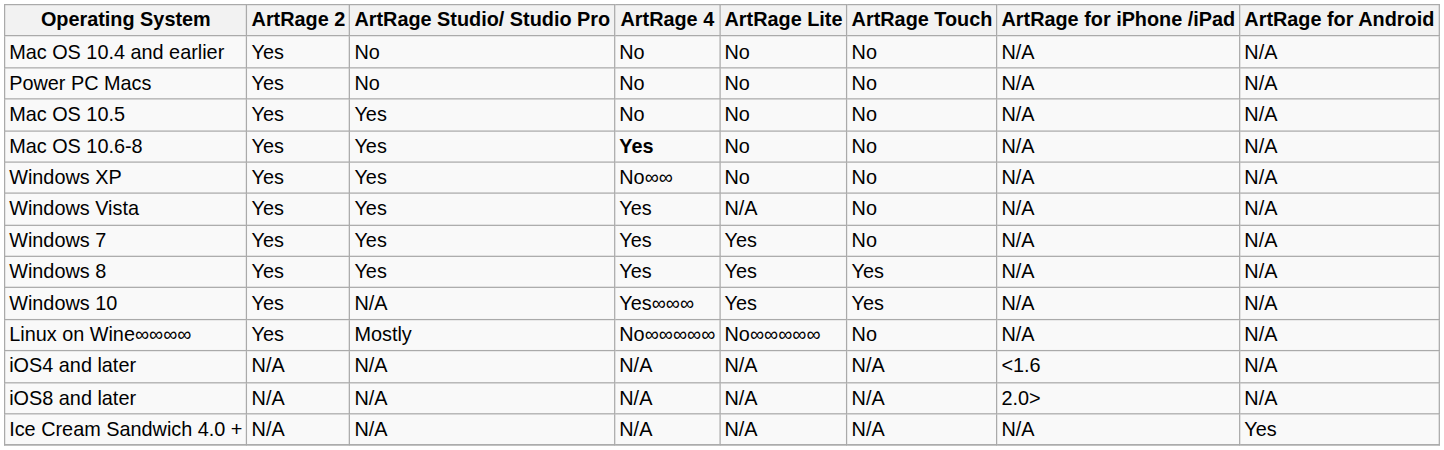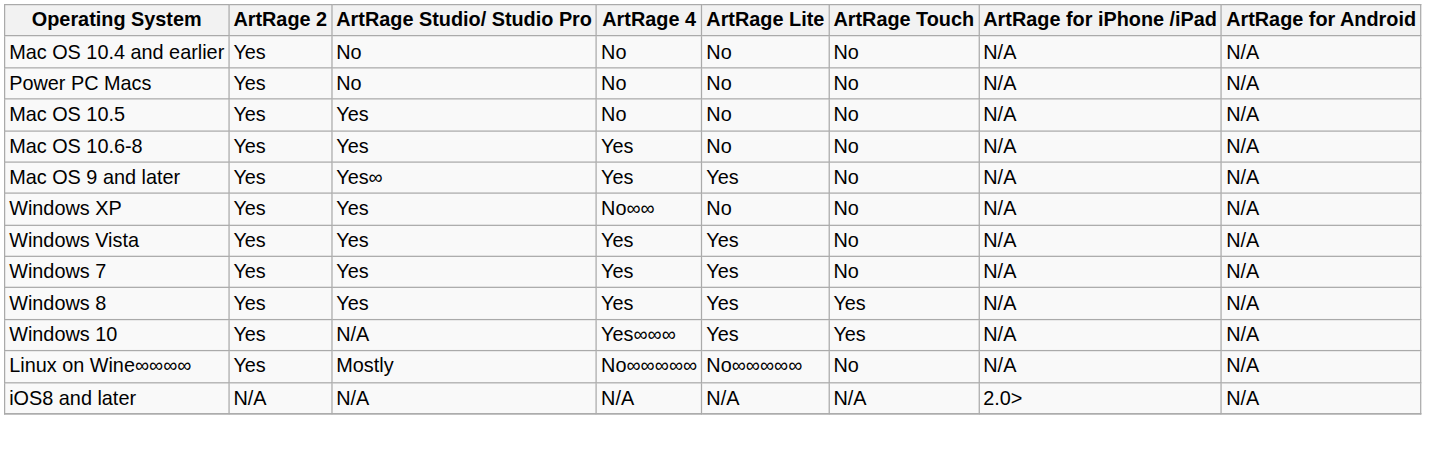 <table class="wikitable sortable">
 <tr>
 <th>Operating System</th>
 <th>ArtRage 2</th>
 <th>ArtRage Studio/ Studio Pro</th>
 <th>ArtRage 4</th>
 <th>ArtRage Lite</th>
 <th>ArtRage Touch</th>
 <th>ArtRage for iPhone /iPad</th>
 <th>ArtRage for Android</th>
 </tr>
 <tr>
 <td>Mac OS 10.4 and earlier</td>
 <td>Yes</td>
 <td>No</td>
 <td>No</td>
 <td>No</td>
 <td>No</td>
 <td>N/A</td>
 <td>N/A</td>
 </tr>
 <tr>
 <td>Power PC Macs</td>
 <td>Yes</td>
 <td>No</td>
 <td>No</td>
 <td>No</td>
 <td>No</td>
 <td>N/A</td>
 <td>N/A</td>
 </tr>
 <tr>
 <td>Mac OS 10.5</td>
 <td>Yes</td>
 <td>Yes</td>
 <td>No</td>
 <td>No</td>
 <td>No</td>
 <td>N/A</td>
 <td>N/A</td>
 </tr>
 <tr>
 <td>Mac OS 10.6-8</td>
 <td>Yes</td>
 <td>Yes</td>
-<td><strong>Yes</strong></td>
+<td>Yes</td>
 <td>No</td>
+<td>No</td>
+<td>N/A</td>
+<td>N/A</td>
+</tr>
+<tr>
+<td>Mac OS 9 and later</td>
+<td>Yes</td>
+<td>Yes∞</td>
+<td>Yes</td>
+<td>Yes</td>
 <td>No</td>
 <td>N/A</td>
 <td>N/A</td>
 </tr>
 <tr>
 <td>Windows XP</td>
 <td>Yes</td>
 <td>Yes</td>
 <td>No∞∞</td>
 <td>No</td>
 <td>No</td>
 <td>N/A</td>
 <td>N/A</td>
 </tr>
 <tr>
 <td>Windows Vista</td>
 <td>Yes</td>
 <td>Yes</td>
 <td>Yes</td>
-<td>N/A</td>
+<td>Yes</td>
 <td>No</td>
 <td>N/A</td>
 <td>N/A</td>
 </tr>
 <tr>
 <td>Windows 7</td>
 <td>Yes</td>
 <td>Yes</td>
 <td>Yes</td>
 <td>Yes</td>
 <td>No</td>
 <td>N/A</td>
 <td>N/A</td>
 </tr>
 <tr>
 <td>Windows 8</td>
 <td>Yes</td>
 <td>Yes</td>
 <td>Yes</td>
 <td>Yes</td>
 <td>Yes</td>
 <td>N/A</td>
 <td>N/A</td>
 </tr>
 <tr>
 <td>Windows 10</td>
 <td>Yes</td>
 <td>N/A</td>
 <td>Yes∞∞∞</td>
 <td>Yes</td>
 <td>Yes</td>
 <td>N/A</td>
 <td>N/A</td>
 </tr>
 <tr>
 <td>Linux on Wine∞∞∞∞</td>
 <td>Yes</td>
 <td>Mostly</td>
 <td>No∞∞∞∞∞</td>
 <td>No∞∞∞∞∞</td>
 <td>No</td>
 <td>N/A</td>
 <td>N/A</td>
 </tr>
 <tr>
-<td>iOS4 and later</td>
-<td>N/A</td>
-<td>N/A</td>
-<td>N/A</td>
-<td>N/A</td>
-<td>N/A</td>
-<td><1.6</td>
-<td>N/A</td>
-</tr>
-<tr>
 <td>iOS8 and later</td>
 <td>N/A</td>
 <td>N/A</td>
 <td>N/A</td>
 <td>N/A</td>
 <td>N/A</td>
 <td>2.0></td>
 <td>N/A</td>
 </tr>
 <tr>
-<td>Ice Cream Sandwich 4.0 +</td>
-<td>N/A</td>
-<td>N/A</td>
-<td>N/A</td>
-<td>N/A</td>
-<td>N/A</td>
-<td>N/A</td>
-<td>Yes</td>
-</tr>
-<tr>
 </tr>
 </table>
